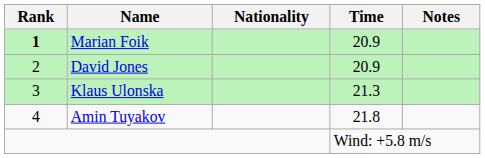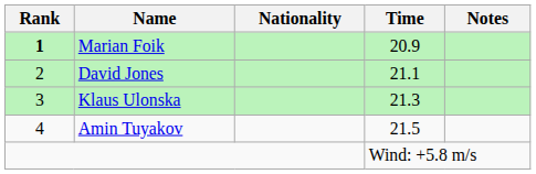 <table class="wikitable sortable" style="text-align:center;width: 55%">
 <tr>
 <th>Rank</th>
 <th>Name</th>
 <th>Nationality</th>
 <th>Time</th>
 <th>Notes</th>
 </tr>
 <tr bgcolor=bbf3bb>
 <td><strong>1</strong></td>
 <td align=left><a href='#'>Marian Foik</a></td>
 <td align=left></td>
 <td>20.9</td>
 <td></td>
 </tr>
 <tr bgcolor=bbf3bb>
 <td>2</td>
 <td align=left><a href='#'>David Jones</a></td>
 <td align=left></td>
-<td>20.9</td>
+<td>21.1</td>
 <td></td>
 </tr>
 <tr bgcolor=bbf3bb>
 <td>3</td>
 <td align=left><a href='#'>Klaus Ulonska</a></td>
 <td align=left></td>
 <td>21.3</td>
 <td></td>
 </tr>
 <tr>
 <td>4</td>
 <td align=left><a href='#'>Amin Tuyakov</a></td>
 <td align=left></td>
-<td>21.8</td>
+<td>21.5</td>
 <td></td>
 </tr>
 <tr class="sortbottom">
 <td colspan="3"></td>
 <td colspan="2" style="text-align:left;">Wind: +5.8 m/s</td>
 </tr>
 </table>
